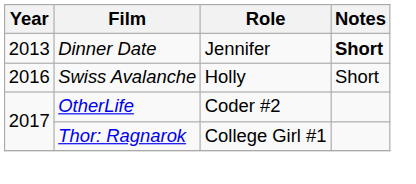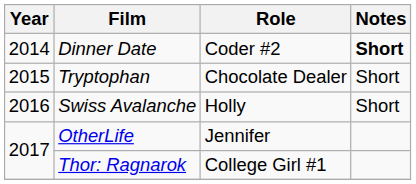 <table class="wikitable">
 <tr>
 <th>Year</th>
 <th>Film</th>
 <th>Role</th>
 <th>Notes</th>
 </tr>
 <tr>
-<td>2013</td>
+<td>2014</td>
 <td><em>Dinner Date</em></td>
-<td>Jennifer</td>
+<td>Coder #2</td>
 <td><strong>Short</strong></td>
+</tr>
+<tr>
+<td>2015</td>
+<td><em>Tryptophan</em></td>
+<td>Chocolate Dealer</td>
+<td>Short</td>
 </tr>
 <tr>
 <td>2016</td>
 <td><em>Swiss Avalanche</em></td>
 <td>Holly</td>
 <td>Short</td>
 </tr>
 <tr>
 <td rowspan="2">2017</td>
 <td><em><a href='#'>OtherLife</a></em></td>
-<td>Coder #2</td>
+<td>Jennifer</td>
 <td></td>
 </tr>
 <tr>
 <td><em><a href='#'>Thor: Ragnarok</a></em></td>
 <td>College Girl #1</td>
 <td></td>
 </tr>
 <tr>
 </tr>
 </table>
